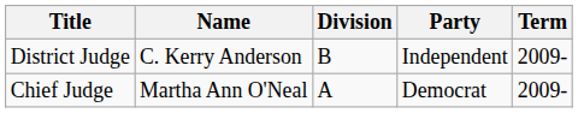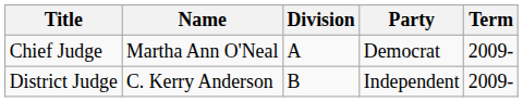 <table class = "wikitable">
 <tr>
 <th>Title</th>
 <th>Name</th>
 <th>Division</th>
 <th>Party</th>
 <th>Term</th>
 </tr>
 <tr>
+<td>Chief Judge</td>
+<td>Martha Ann O'Neal</td>
+<td>A</td>
+<td>Democrat</td>
+<td>2009-</td>
+</tr>
+<tr>
 <td>District Judge</td>
 <td>C. Kerry Anderson</td>
 <td>B</td>
 <td>Independent</td>
 <td>2009-</td>
 </tr>
-<tr>
-<td>Chief Judge</td>
-<td>Martha Ann O'Neal</td>
-<td>A</td>
-<td>Democrat</td>
-<td>2009-</td>
-</tr>
 </table>
